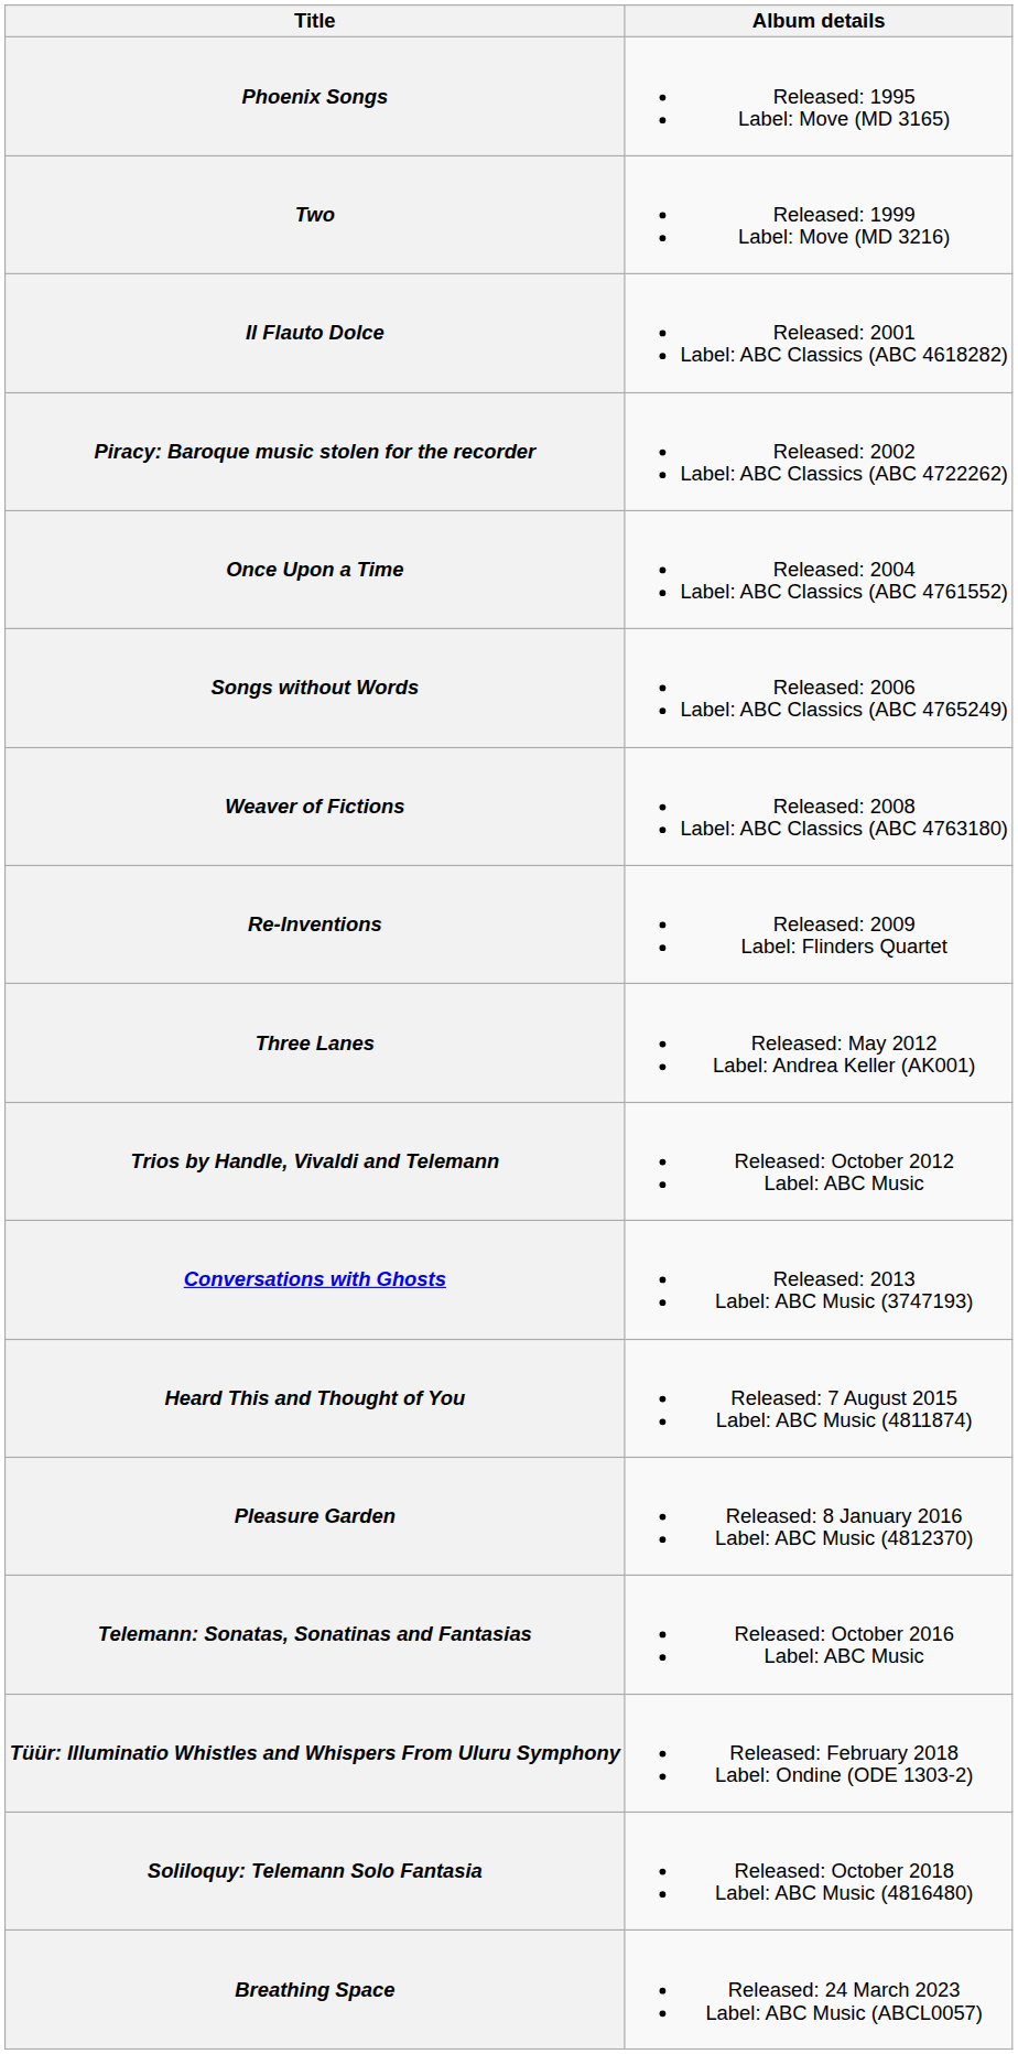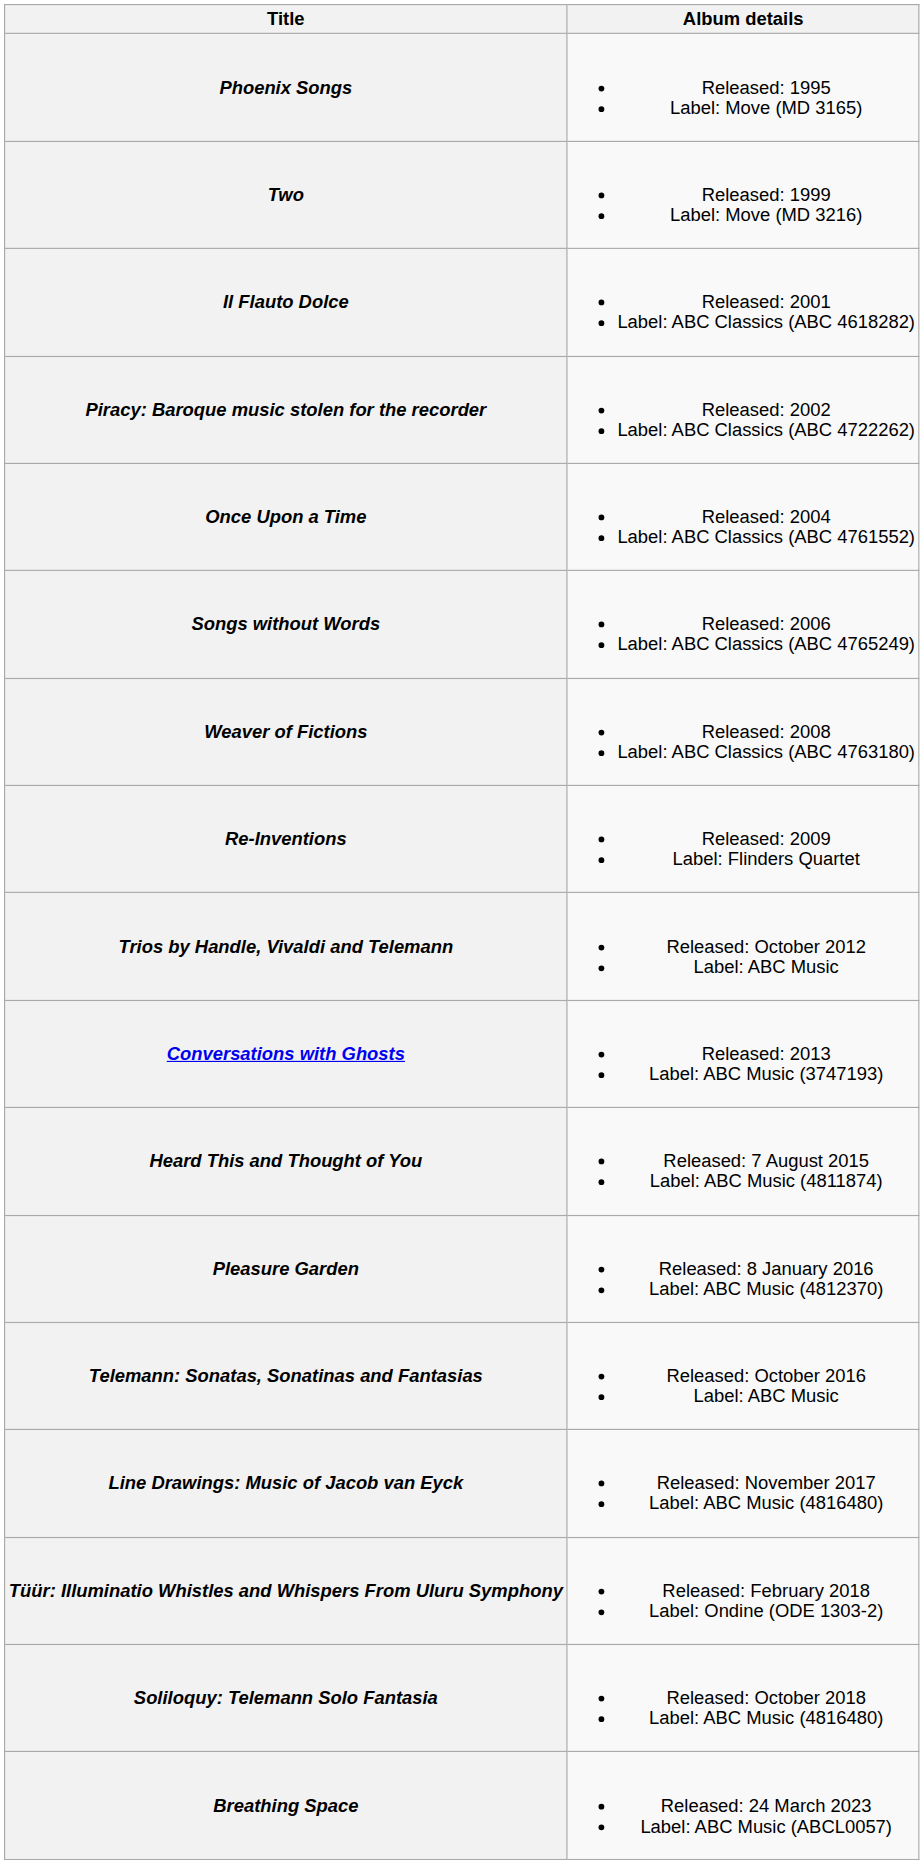 <table class="wikitable plainrowheaders" style="text-align:center;" border="1">
 <tr>
 <th>Title</th>
 <th>Album details</th>
 </tr>
 <tr>
 <th scope="row"><em>Phoenix Songs</em></th>
 <td><br><ul><li>Released: 1995</li><li>Label: Move (MD 3165)</li></ul></td>
 </tr>
 <tr>
 <th scope="row"><em>Two</em></th>
 <td><br><ul><li>Released: 1999</li><li>Label: Move (MD 3216)</li></ul></td>
 </tr>
 <tr>
 <th scope="row"><em>Il Flauto Dolce</em> <br> </th>
 <td><br><ul><li>Released: 2001</li><li>Label: ABC Classics (ABC 4618282)</li></ul></td>
 </tr>
 <tr>
 <th scope="row"><em>Piracy: Baroque music stolen for the recorder</em> <br> </th>
 <td><br><ul><li>Released: 2002</li><li>Label: ABC Classics (ABC 4722262)</li></ul></td>
 </tr>
 <tr>
 <th scope="row"><em>Once Upon a Time</em> <br> </th>
 <td><br><ul><li>Released: 2004</li><li>Label: ABC Classics (ABC 4761552)</li></ul></td>
 </tr>
 <tr>
 <th scope="row"><em>Songs without Words</em> <br> </th>
 <td><br><ul><li>Released: 2006</li><li>Label: ABC Classics (ABC 4765249)</li></ul></td>
 </tr>
 <tr>
 <th scope="row"><em>Weaver of Fictions</em></th>
 <td><br><ul><li>Released: 2008 </li><li>Label: ABC Classics (ABC 4763180)</li></ul></td>
 </tr>
 <tr>
 <th scope="row"><em>Re-Inventions</em> <br></th>
 <td><br><ul><li>Released: 2009</li><li>Label: Flinders Quartet</li></ul></td>
 </tr>
 <tr>
-<th scope="row"><em>Three Lanes</em> <br></th>
-<td><br><ul><li>Released: May 2012</li><li>Label: Andrea Keller (AK001)</li></ul></td>
-</tr>
-<tr>
 <th scope="row"><em>Trios by Handle, Vivaldi and Telemann</em> <br></th>
 <td><br><ul><li>Released: October 2012</li><li>Label: ABC Music</li></ul></td>
 </tr>
 <tr>
 <th scope="row"><em><a href='#'>Conversations with Ghosts</a></em> <br></th>
 <td><br><ul><li>Released: 2013</li><li>Label: ABC Music (3747193)</li></ul></td>
 </tr>
 <tr>
 <th scope="row"><em>Heard This and Thought of You</em> <br></th>
 <td><br><ul><li>Released: 7 August 2015</li><li>Label: ABC Music (4811874)</li></ul></td>
 </tr>
 <tr>
 <th scope="row"><em>Pleasure Garden</em></th>
 <td><br><ul><li>Released: 8 January 2016</li><li>Label: ABC Music (4812370)</li></ul></td>
 </tr>
 <tr>
 <th scope="row"><em>Telemann: Sonatas, Sonatinas and Fantasias</em> <br></th>
 <td><br><ul><li>Released: October 2016</li><li>Label: ABC Music</li></ul></td>
 </tr>
 <tr>
+<th scope="row"><em>Line Drawings: Music of Jacob van Eyck</em></th>
+<td><br><ul><li>Released: November 2017</li><li>Label: ABC Music (4816480)</li></ul></td>
+</tr>
+<tr>
 <th scope="row"><em>Tüür: Illuminatio Whistles and Whispers From Uluru Symphony</em> <br> </th>
 <td><br><ul><li>Released: February 2018</li><li>Label: Ondine (ODE 1303-2)</li></ul></td>
 </tr>
 <tr>
 <th scope="row"><em>Soliloquy: Telemann Solo Fantasia</em></th>
 <td><br><ul><li>Released: October 2018 </li><li>Label: ABC Music (4816480)</li></ul></td>
 </tr>
 <tr>
 <th scope="row"><em>Breathing Space</em></th>
 <td><br><ul><li>Released: 24 March 2023 </li><li>Label: ABC Music (ABCL0057)</li></ul></td>
 </tr>
 </table>
